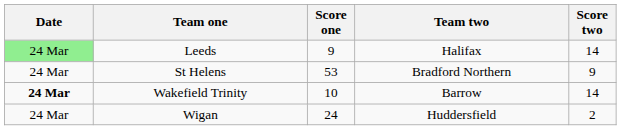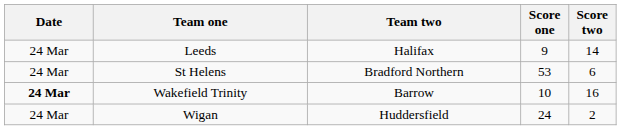 <table class="wikitable" style="text-align: center">
 <tr>
 <th width=100>Date</th>
 <th width=250>Team one</th>
+<th width=250>Team two</th>
 <th width=50>Score one</th>
-<th width=250>Team two</th>
 <th width=50>Score two</th>
 </tr>
 <tr>
-<td style="background: lightgreen;">24 Mar</td>
+<td>24 Mar</td>
 <td>Leeds</td>
+<td>Halifax</td>
 <td>9</td>
-<td>Halifax</td>
 <td>14</td>
 </tr>
 <tr>
 <td>24 Mar</td>
 <td>St Helens</td>
+<td>Bradford Northern</td>
 <td>53</td>
-<td>Bradford Northern</td>
-<td>9</td>
+<td>6</td>
 </tr>
 <tr>
 <td><strong>24 Mar</strong></td>
 <td>Wakefield Trinity</td>
+<td>Barrow</td>
 <td>10</td>
-<td>Barrow</td>
-<td>14</td>
+<td>16</td>
 </tr>
 <tr>
 <td>24 Mar</td>
 <td>Wigan</td>
+<td>Huddersfield</td>
 <td>24</td>
-<td>Huddersfield</td>
 <td>2</td>
 </tr>
 </table>
